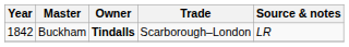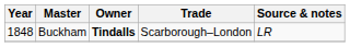 <table class=" wikitable">
 <tr>
 <th>Year</th>
 <th>Master</th>
 <th>Owner</th>
 <th>Trade</th>
 <th>Source & notes</th>
 </tr>
 <tr>
-<td>1842</td>
+<td>1848</td>
 <td>Buckham</td>
 <td><strong>Tindalls</strong></td>
 <td>Scarborough–London</td>
 <td><em>LR</em></td>
 </tr>
 <tr>
 </tr>
 </table>
